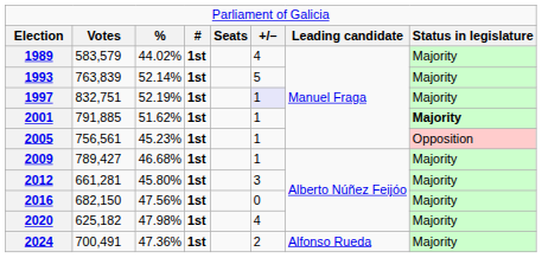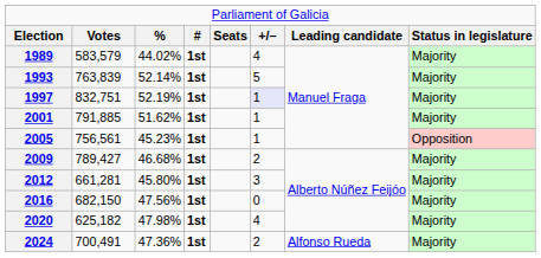 <table class="wikitable" style="font-size:97%; text-align:left;">
 <tr>
 <td colspan="8" align="center"><a href='#'>Parliament of Galicia</a></td>
 </tr>
 <tr>
 <th width="75">Election</th>
 <th width="70">Votes</th>
 <th width="35">%</th>
 <th width="25">#</th>
 <th>Seats</th>
 <th width="35">+/–</th>
 <th>Leading candidate</th>
 <th>Status in legislature</th>
 </tr>
 <tr>
 <th><a href='#'>1989</a></th>
 <td>583,579</td>
 <td>44.02%</td>
 <td><strong>1st</strong></td>
 <td></td>
 <td>4</td>
 <td rowspan="5"><a href='#'>Manuel Fraga</a></td>
 <td style="background:#cfc;">Majority</td>
 </tr>
 <tr>
 <th><a href='#'>1993</a></th>
 <td>763,839</td>
 <td>52.14%</td>
 <td><strong>1st</strong></td>
 <td></td>
 <td>5</td>
 <td style="background:#cfc;">Majority</td>
 </tr>
 <tr>
 <th><a href='#'>1997</a></th>
 <td>832,751</td>
 <td>52.19%</td>
 <td><strong>1st</strong></td>
 <td></td>
 <td style="background: lavender;">1</td>
 <td style="background:#cfc;">Majority</td>
 </tr>
 <tr>
 <th><a href='#'>2001</a></th>
 <td>791,885</td>
 <td>51.62%</td>
 <td><strong>1st</strong></td>
 <td></td>
 <td>1</td>
-<td style="background:#cfc;"><strong>Majority</strong></td>
+<td style="background:#cfc;">Majority</td>
 </tr>
 <tr>
 <th><a href='#'>2005</a></th>
 <td>756,561</td>
 <td>45.23%</td>
 <td><strong>1st</strong></td>
 <td></td>
 <td>1</td>
 <td style="background:#fcc;">Opposition</td>
 </tr>
 <tr>
 <th><a href='#'>2009</a></th>
 <td>789,427</td>
 <td>46.68%</td>
 <td><strong>1st</strong></td>
 <td></td>
-<td>1</td>
+<td>2</td>
 <td rowspan="4"><a href='#'>Alberto Núñez Feijóo</a></td>
 <td style="background:#cfc;">Majority</td>
 </tr>
 <tr>
 <th><a href='#'>2012</a></th>
 <td>661,281</td>
 <td>45.80%</td>
 <td><strong>1st</strong></td>
 <td></td>
 <td>3</td>
 <td style="background:#cfc;">Majority</td>
 </tr>
 <tr>
 <th><a href='#'>2016</a></th>
 <td>682,150</td>
 <td>47.56%</td>
 <td><strong>1st</strong></td>
 <td></td>
 <td>0</td>
 <td style="background:#cfc;">Majority</td>
 </tr>
 <tr>
 <th><a href='#'>2020</a></th>
 <td>625,182</td>
 <td>47.98%</td>
 <td><strong>1st</strong></td>
 <td></td>
 <td>4</td>
 <td style="background:#cfc;">Majority</td>
 </tr>
 <tr>
 <th><a href='#'>2024</a></th>
 <td>700,491</td>
 <td>47.36%</td>
 <td><strong>1st</strong></td>
 <td></td>
 <td>2</td>
 <td><a href='#'>Alfonso Rueda</a></td>
 <td style="background:#cfc;">Majority</td>
 </tr>
 </table>
